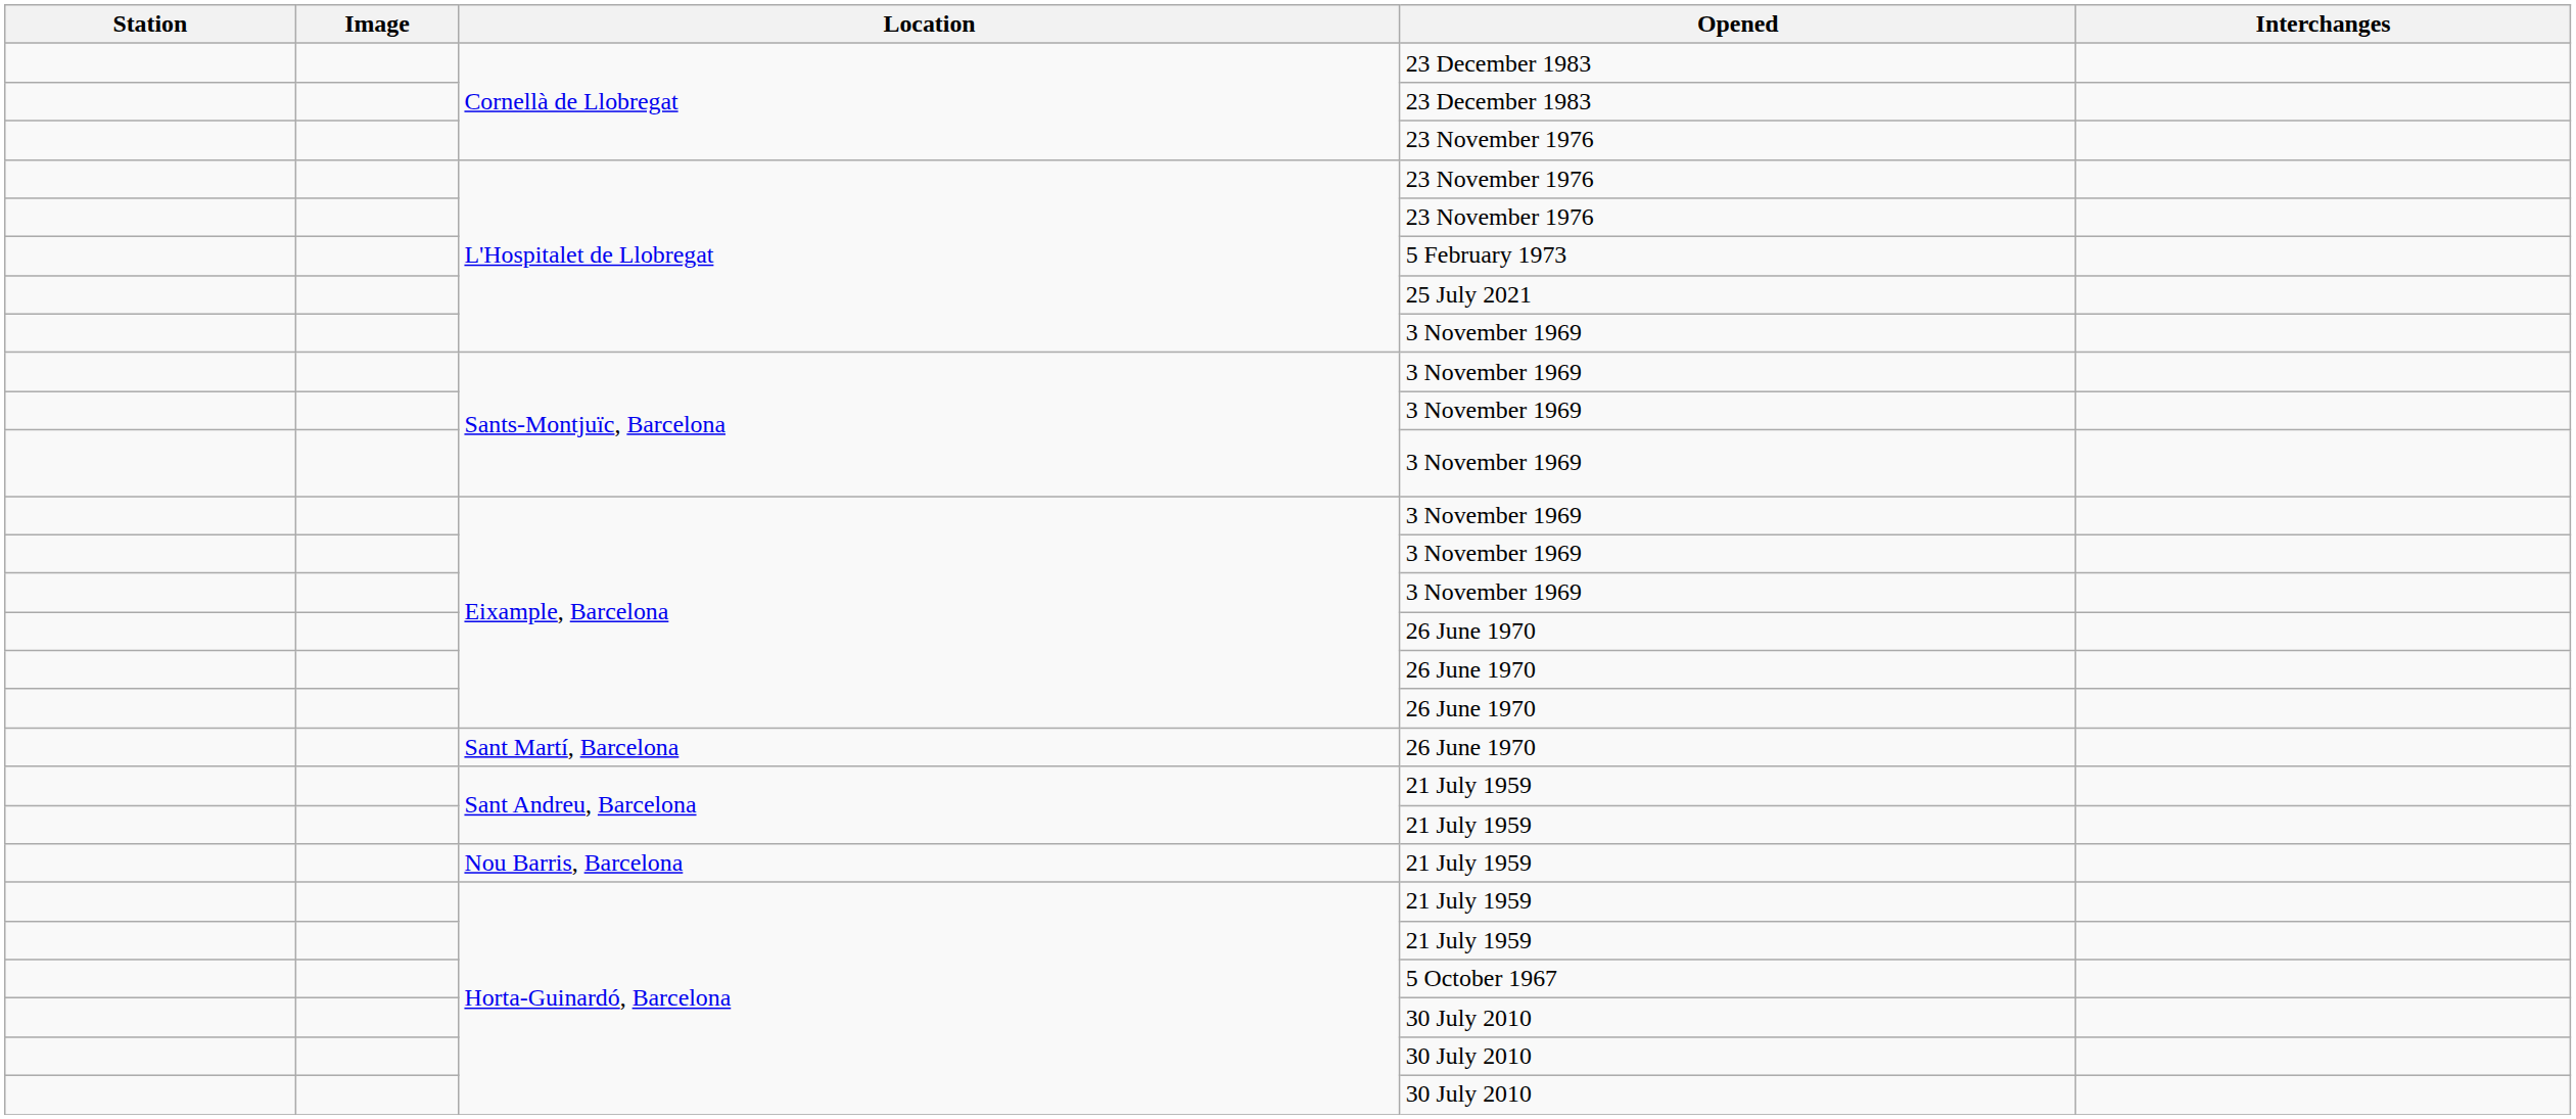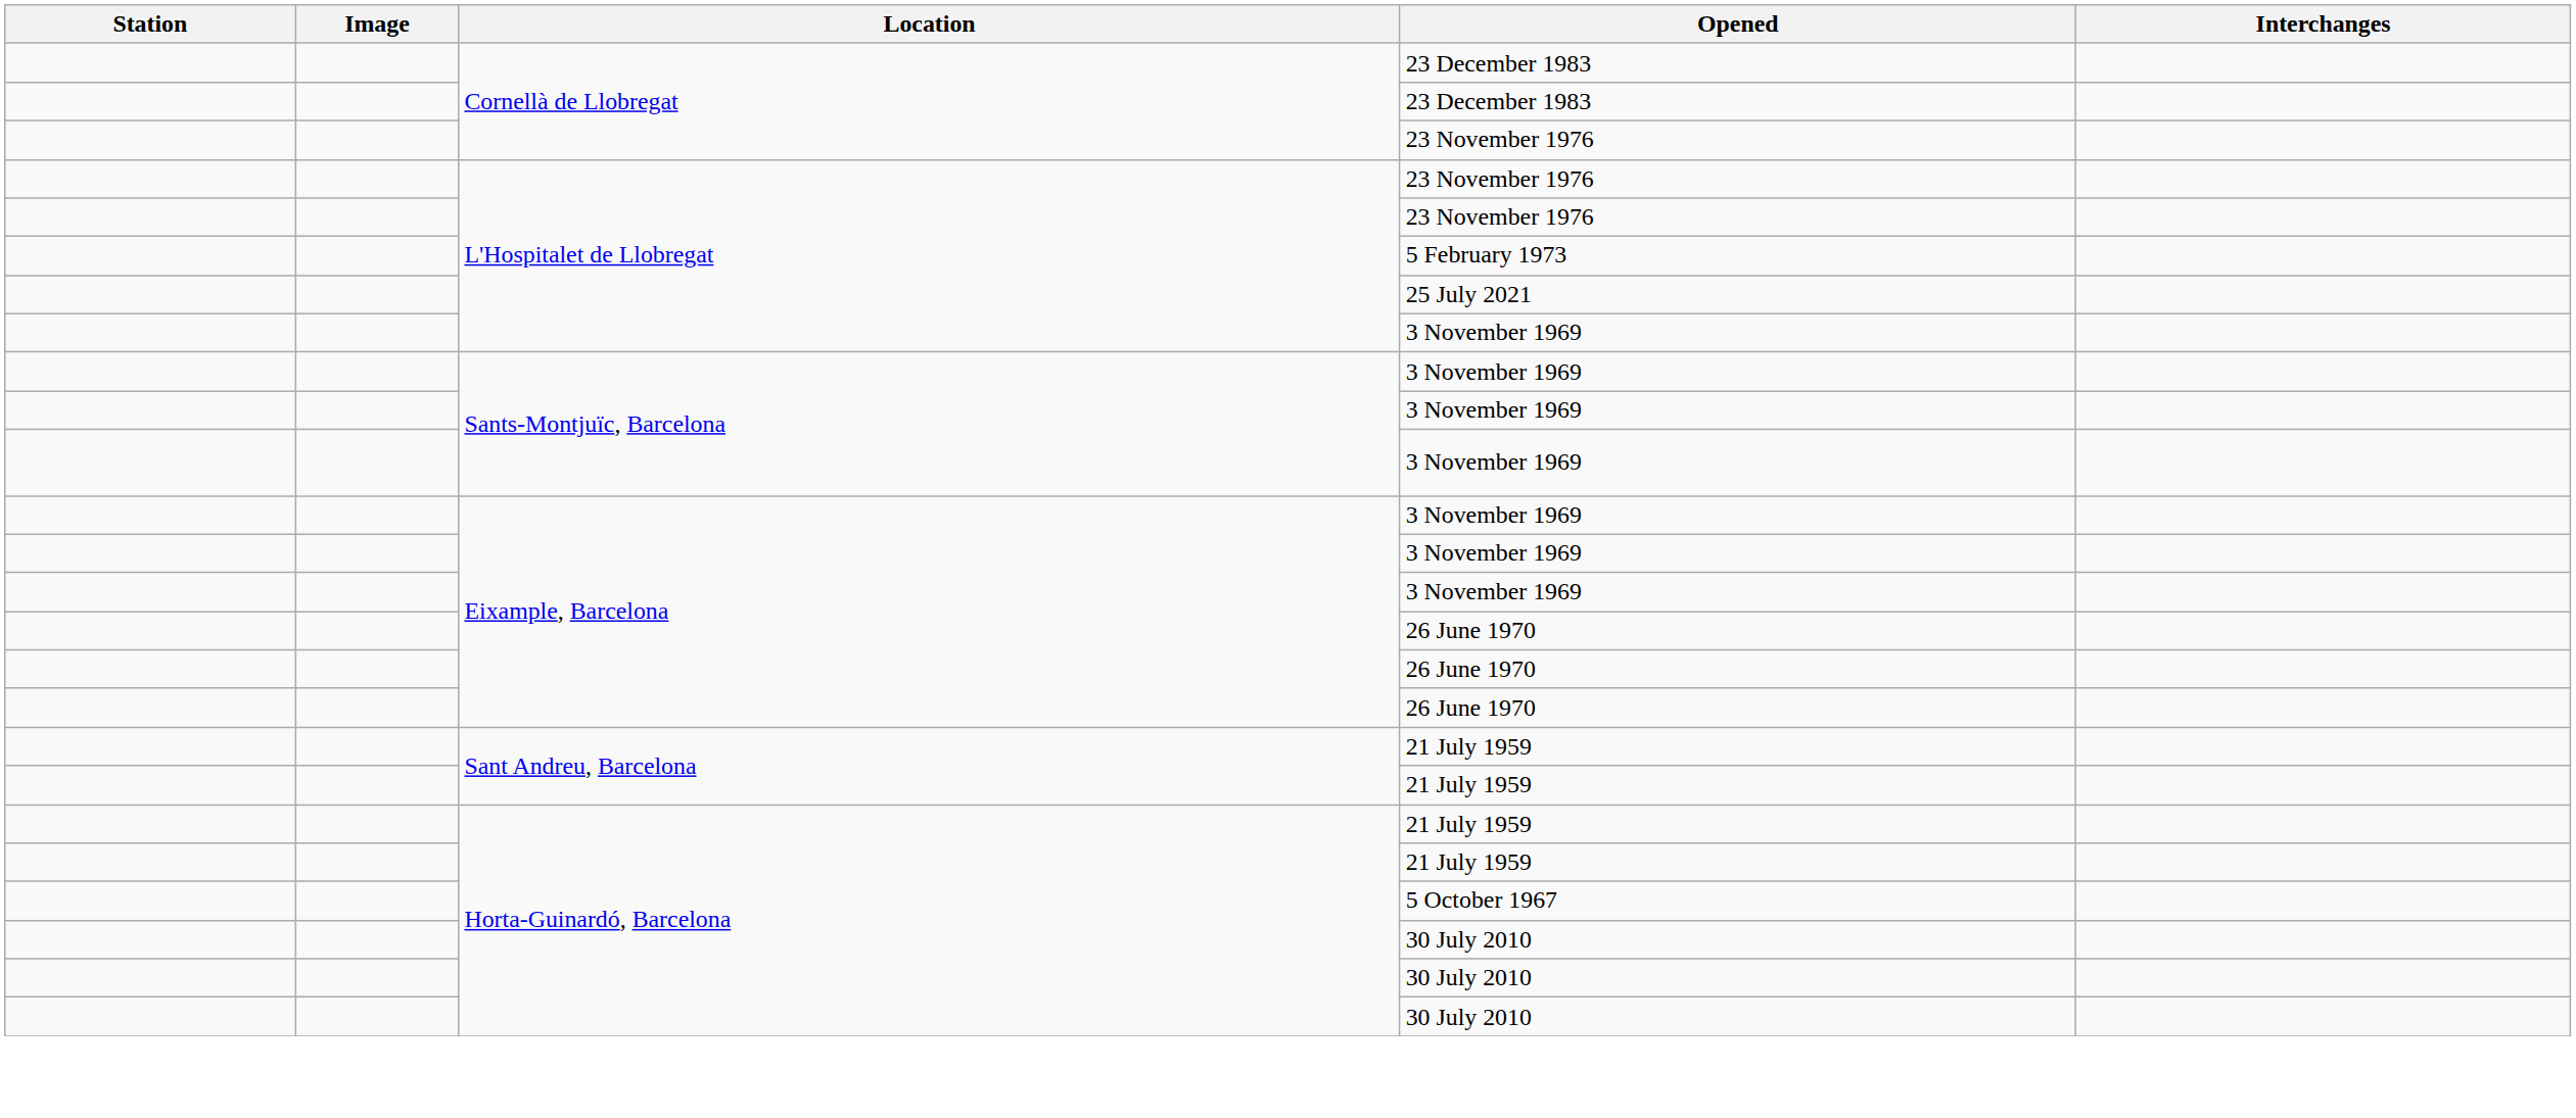 <table class="wikitable sortable" style="width:85%">
 <tr>
 <th>Station</th>
 <th style="width:100px" class="unsortable">Image</th>
 <th>Location</th>
 <th data-sort-type="date">Opened</th>
 <th class="unsortable">Interchanges</th>
 </tr>
 <tr>
 <td><strong></strong></td>
 <td></td>
 <td rowspan=3><a href='#'>Cornellà de Llobregat</a></td>
 <td>23 December 1983</td>
 <td>  <br>   </td>
 </tr>
 <tr>
 <td><strong></strong></td>
 <td></td>
 <td>23 December 1983</td>
 <td></td>
 </tr>
 <tr>
 <td><strong></strong></td>
 <td></td>
 <td>23 November 1976</td>
 <td></td>
 </tr>
 <tr>
 <td><strong></strong></td>
 <td></td>
 <td rowspan=5><a href='#'>L'Hospitalet de Llobregat</a></td>
 <td>23 November 1976</td>
 <td></td>
 </tr>
 <tr>
 <td><strong></strong></td>
 <td></td>
 <td>23 November 1976</td>
 <td></td>
 </tr>
 <tr>
 <td><strong></strong></td>
 <td></td>
 <td>5 February 1973</td>
 <td></td>
 </tr>
 <tr>
 <td><strong></strong></td>
 <td></td>
 <td>25 July 2021</td>
 <td>   </td>
 </tr>
 <tr>
 <td><strong></strong></td>
 <td></td>
 <td>3 November 1969</td>
 <td>   </td>
 </tr>
 <tr>
 <td><strong></strong></td>
 <td></td>
 <td rowspan=3><a href='#'>Sants-Montjuïc</a>, <a href='#'>Barcelona</a></td>
 <td>3 November 1969</td>
 <td></td>
 </tr>
 <tr>
 <td><strong></strong></td>
 <td></td>
 <td>3 November 1969</td>
 <td>  </td>
 </tr>
 <tr>
 <td><strong></strong></td>
 <td></td>
 <td>3 November 1969</td>
 <td>  <br>     <br></td>
 </tr>
 <tr>
 <td><strong></strong></td>
 <td></td>
 <td rowspan=6><a href='#'>Eixample</a>, <a href='#'>Barcelona</a></td>
 <td>3 November 1969</td>
 <td></td>
 </tr>
 <tr>
 <td><strong></strong></td>
 <td></td>
 <td>3 November 1969</td>
 <td></td>
 </tr>
 <tr>
 <td><strong></strong></td>
 <td></td>
 <td>3 November 1969</td>
 <td>  <br>    </td>
 </tr>
 <tr>
 <td><strong></strong></td>
 <td></td>
 <td>26 June 1970</td>
 <td>  <br> </td>
 </tr>
 <tr>
 <td><strong></strong></td>
 <td></td>
 <td>26 June 1970</td>
 <td>  </td>
 </tr>
 <tr>
 <td><strong></strong></td>
 <td></td>
 <td>26 June 1970</td>
 <td></td>
 </tr>
 <tr>
 <td><strong></strong></td>
 <td></td>
-<td rowspan=1><a href='#'>Sant Martí</a>, <a href='#'>Barcelona</a></td>
-<td>26 June 1970</td>
-<td></td>
-</tr>
-<tr>
-<td><strong></strong></td>
-<td></td>
 <td rowspan=2><a href='#'>Sant Andreu</a>, <a href='#'>Barcelona</a></td>
 <td>21 July 1959</td>
 <td>   <br>  </td>
 </tr>
 <tr>
 <td><strong></strong></td>
 <td></td>
 <td>21 July 1959</td>
 <td></td>
-</tr>
-<tr>
-<td><strong></strong></td>
-<td></td>
-<td rowspan=1><a href='#'>Nou Barris</a>, <a href='#'>Barcelona</a></td>
-<td>21 July 1959</td>
-<td> </td>
 </tr>
 <tr>
 <td><strong></strong></td>
 <td></td>
 <td rowspan=6><a href='#'>Horta-Guinardó</a>, <a href='#'>Barcelona</a></td>
 <td>21 July 1959</td>
 <td></td>
 </tr>
 <tr>
 <td><strong></strong></td>
 <td></td>
 <td>21 July 1959</td>
 <td></td>
 </tr>
 <tr>
 <td><strong></strong></td>
 <td></td>
 <td>5 October 1967</td>
 <td></td>
 </tr>
 <tr>
 <td><strong></strong></td>
 <td></td>
 <td>30 July 2010</td>
 <td></td>
 </tr>
 <tr>
 <td><strong></strong></td>
 <td></td>
 <td>30 July 2010</td>
 <td></td>
 </tr>
 <tr>
 <td><strong></strong></td>
 <td></td>
 <td>30 July 2010</td>
 <td> </td>
 </tr>
 </table>
